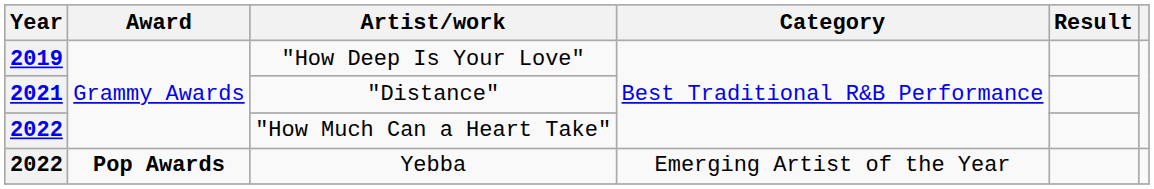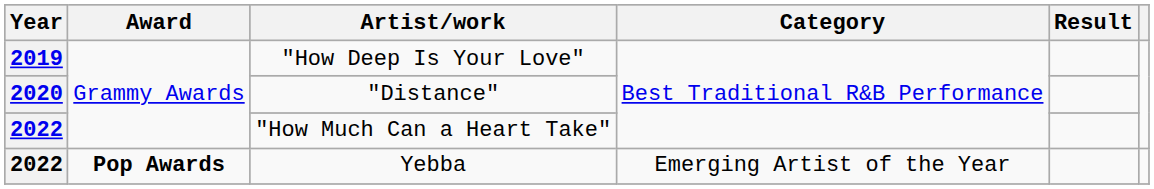 <table class="wikitable plainrowheaders" style="text-align:center;">
 <tr>
 <th>Year</th>
 <th>Award</th>
 <th>Artist/work</th>
 <th>Category</th>
 <th>Result</th>
 <th></th>
 </tr>
 <tr>
 <th scope="row"><a href='#'>2019</a></th>
 <td rowspan="3"><a href='#'>Grammy Awards</a></td>
 <td>"How Deep Is Your Love"<br></td>
 <td rowspan="3"><a href='#'>Best Traditional R&B Performance</a></td>
 <td></td>
 <td rowspan="3"></td>
 </tr>
 <tr>
-<th scope="row"><a href='#'>2021</a></th>
+<th scope="row"><a href='#'>2020</a></th>
 <td>"Distance"</td>
 <td></td>
 </tr>
 <tr>
 <th scope="row"><a href='#'>2022</a></th>
 <td>"How Much Can a Heart Take"<br></td>
 <td></td>
 </tr>
 <tr>
 <th scope="row">2022</th>
 <td><strong>Pop Awards</strong></td>
 <td>Yebba</td>
 <td>Emerging Artist of the Year</td>
 <td></td>
 <td></td>
 </tr>
 </table>
